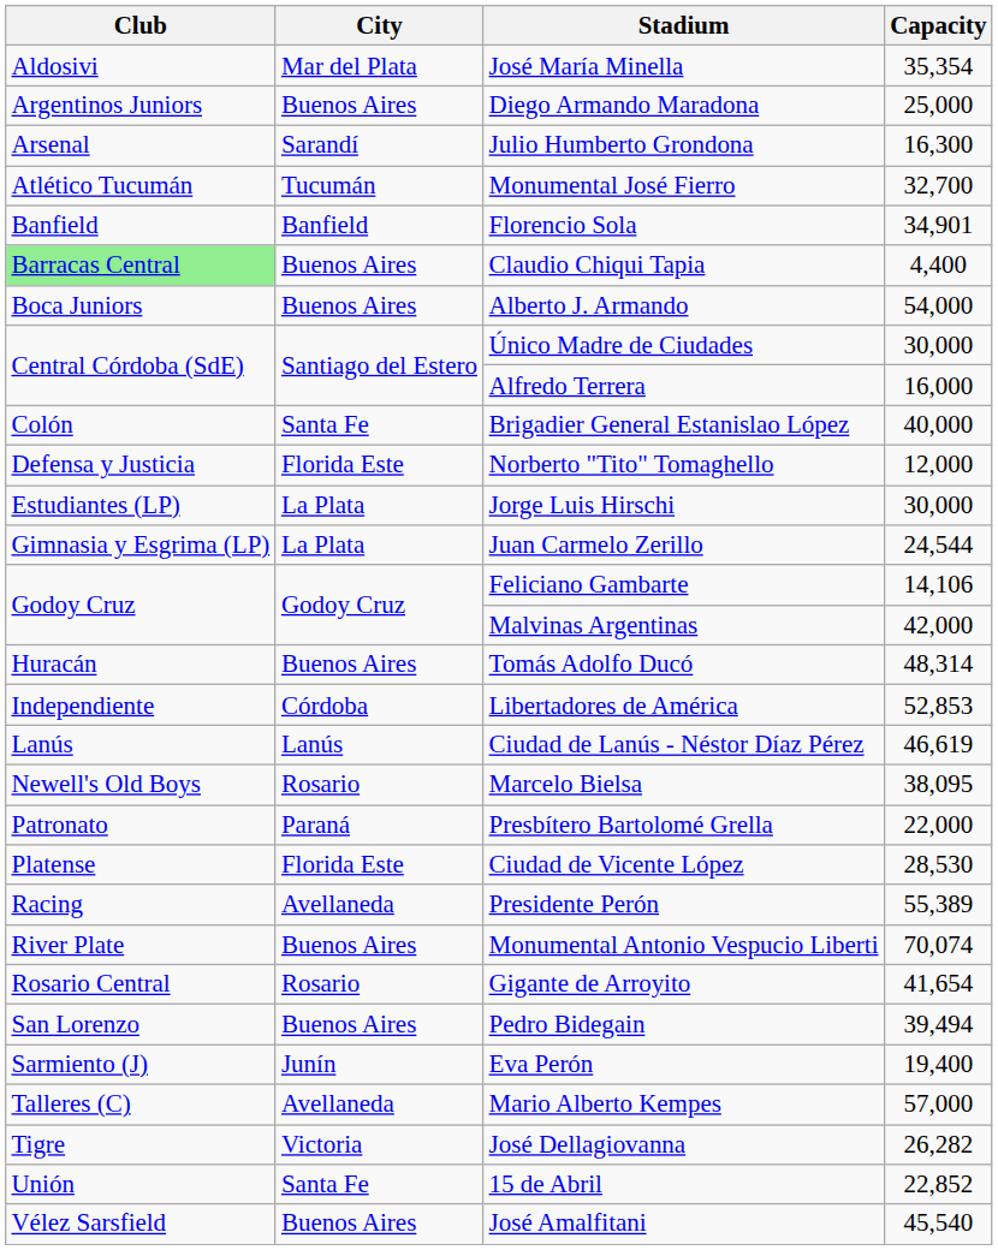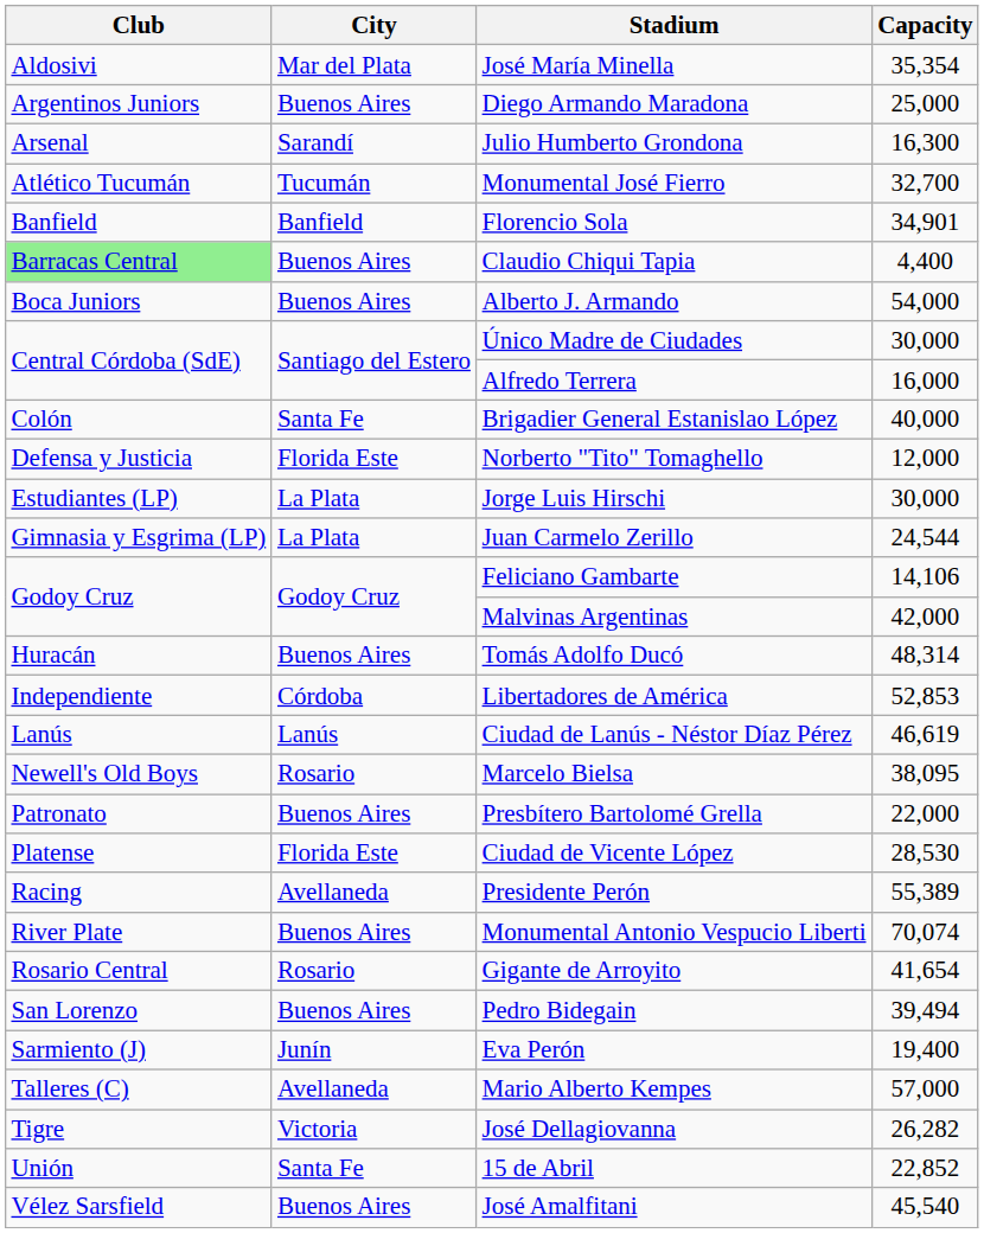 <table class="wikitable sortable">
 <tr>
 <th>Club</th>
 <th>City</th>
 <th>Stadium</th>
 <th>Capacity</th>
 </tr>
 <tr>
 <td><a href='#'>Aldosivi</a></td>
 <td><a href='#'>Mar del Plata</a></td>
 <td><a href='#'>José María Minella</a></td>
 <td align="center">35,354</td>
 </tr>
 <tr>
 <td><a href='#'>Argentinos Juniors</a></td>
 <td><a href='#'>Buenos Aires</a></td>
 <td><a href='#'>Diego Armando Maradona</a></td>
 <td align="center">25,000</td>
 </tr>
 <tr>
 <td><a href='#'>Arsenal</a></td>
 <td><a href='#'>Sarandí</a></td>
 <td><a href='#'>Julio Humberto Grondona</a></td>
 <td align="center">16,300</td>
 </tr>
 <tr>
 <td><a href='#'>Atlético Tucumán</a></td>
 <td><a href='#'>Tucumán</a></td>
 <td><a href='#'>Monumental José Fierro</a></td>
 <td align="center">32,700</td>
 </tr>
 <tr>
 <td><a href='#'>Banfield</a></td>
 <td><a href='#'>Banfield</a></td>
 <td><a href='#'>Florencio Sola</a></td>
 <td align="center">34,901</td>
 </tr>
 <tr>
 <td style="background: lightgreen;"><a href='#'>Barracas Central</a></td>
 <td><a href='#'>Buenos Aires</a></td>
 <td><a href='#'>Claudio Chiqui Tapia</a></td>
 <td align="center">4,400</td>
 </tr>
 <tr>
 <td><a href='#'>Boca Juniors</a></td>
 <td><a href='#'>Buenos Aires</a></td>
 <td><a href='#'>Alberto J. Armando</a></td>
 <td align="center">54,000</td>
 </tr>
 <tr>
 <td rowspan=2><a href='#'>Central Córdoba (SdE)</a></td>
 <td rowspan=2><a href='#'>Santiago del Estero</a></td>
 <td><a href='#'>Único Madre de Ciudades</a></td>
 <td align="center">30,000</td>
 </tr>
 <tr>
 <td><a href='#'>Alfredo Terrera</a></td>
 <td align="center">16,000</td>
 </tr>
 <tr>
 <td><a href='#'>Colón</a></td>
 <td><a href='#'>Santa Fe</a></td>
 <td><a href='#'>Brigadier General Estanislao López</a></td>
 <td align="center">40,000</td>
 </tr>
 <tr>
 <td><a href='#'>Defensa y Justicia</a></td>
 <td><a href='#'>Florida Este</a></td>
 <td><a href='#'>Norberto "Tito" Tomaghello</a></td>
 <td align="center">12,000</td>
 </tr>
 <tr>
 <td><a href='#'>Estudiantes (LP)</a></td>
 <td><a href='#'>La Plata</a></td>
 <td><a href='#'>Jorge Luis Hirschi</a></td>
 <td align="center">30,000</td>
 </tr>
 <tr>
 <td><a href='#'>Gimnasia y Esgrima (LP)</a></td>
 <td><a href='#'>La Plata</a></td>
 <td><a href='#'>Juan Carmelo Zerillo</a></td>
 <td align="center">24,544</td>
 </tr>
 <tr>
 <td rowspan=2><a href='#'>Godoy Cruz</a></td>
 <td rowspan=2><a href='#'>Godoy Cruz</a></td>
 <td><a href='#'>Feliciano Gambarte</a></td>
 <td align="center">14,106</td>
 </tr>
 <tr>
 <td><a href='#'>Malvinas Argentinas</a></td>
 <td align="center">42,000</td>
 </tr>
 <tr>
 <td><a href='#'>Huracán</a></td>
 <td><a href='#'>Buenos Aires</a></td>
 <td><a href='#'>Tomás Adolfo Ducó</a></td>
 <td align="center">48,314</td>
 </tr>
 <tr>
 <td><a href='#'>Independiente</a></td>
 <td><a href='#'>Córdoba</a></td>
 <td><a href='#'>Libertadores de América</a></td>
 <td align="center">52,853</td>
 </tr>
 <tr>
 <td><a href='#'>Lanús</a></td>
 <td><a href='#'>Lanús</a></td>
 <td><a href='#'>Ciudad de Lanús - Néstor Díaz Pérez</a></td>
 <td align="center">46,619</td>
 </tr>
 <tr>
 <td><a href='#'>Newell's Old Boys</a></td>
 <td><a href='#'>Rosario</a></td>
 <td><a href='#'>Marcelo Bielsa</a></td>
 <td align="center">38,095</td>
 </tr>
 <tr>
 <td><a href='#'>Patronato</a></td>
-<td><a href='#'>Paraná</a></td>
+<td><a href='#'>Buenos Aires</a></td>
 <td><a href='#'>Presbítero Bartolomé Grella</a></td>
 <td align="center">22,000</td>
 </tr>
 <tr>
 <td><a href='#'>Platense</a></td>
 <td><a href='#'>Florida Este</a></td>
 <td><a href='#'>Ciudad de Vicente López</a></td>
 <td align="center">28,530</td>
 </tr>
 <tr>
 <td><a href='#'>Racing</a></td>
 <td><a href='#'>Avellaneda</a></td>
 <td><a href='#'>Presidente Perón</a></td>
 <td align="center">55,389</td>
 </tr>
 <tr>
 <td><a href='#'>River Plate</a></td>
 <td><a href='#'>Buenos Aires</a></td>
 <td><a href='#'>Monumental Antonio Vespucio Liberti</a></td>
 <td align="center">70,074</td>
 </tr>
 <tr>
 <td><a href='#'>Rosario Central</a></td>
 <td><a href='#'>Rosario</a></td>
 <td><a href='#'>Gigante de Arroyito</a></td>
 <td align="center">41,654</td>
 </tr>
 <tr>
 <td><a href='#'>San Lorenzo</a></td>
 <td><a href='#'>Buenos Aires</a></td>
 <td><a href='#'>Pedro Bidegain</a></td>
 <td align="center">39,494</td>
 </tr>
 <tr>
 <td><a href='#'>Sarmiento (J)</a></td>
 <td><a href='#'>Junín</a></td>
 <td><a href='#'>Eva Perón</a></td>
 <td align="center">19,400</td>
 </tr>
 <tr>
 <td><a href='#'>Talleres (C)</a></td>
 <td><a href='#'>Avellaneda</a></td>
 <td><a href='#'>Mario Alberto Kempes</a></td>
 <td align="center">57,000</td>
 </tr>
 <tr>
 <td><a href='#'>Tigre</a></td>
 <td><a href='#'>Victoria</a></td>
 <td><a href='#'>José Dellagiovanna</a></td>
 <td align="center">26,282</td>
 </tr>
 <tr>
 <td><a href='#'>Unión</a></td>
 <td><a href='#'>Santa Fe</a></td>
 <td><a href='#'>15 de Abril</a></td>
 <td align="center">22,852</td>
 </tr>
 <tr>
 <td><a href='#'>Vélez Sarsfield</a></td>
 <td><a href='#'>Buenos Aires</a></td>
 <td><a href='#'>José Amalfitani</a></td>
 <td align="center">45,540</td>
 </tr>
 </table>
